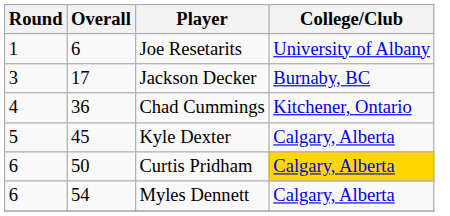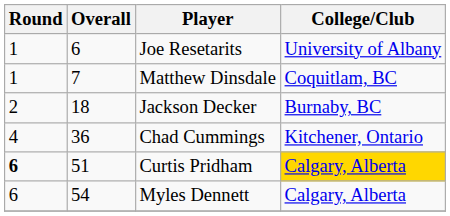 <table class="wikitable">
 <tr>
 <th>Round</th>
 <th>Overall</th>
 <th>Player</th>
 <th>College/Club</th>
 </tr>
 <tr>
 <td>1</td>
 <td>6</td>
 <td>Joe Resetarits</td>
 <td><a href='#'>University of Albany</a></td>
 </tr>
 <tr>
-<td>3</td>
-<td>17</td>
+<td>1</td>
+<td>7</td>
+<td>Matthew Dinsdale</td>
+<td><a href='#'>Coquitlam, BC</a></td>
+</tr>
+<tr>
+<td>2</td>
+<td>18</td>
 <td>Jackson Decker</td>
 <td><a href='#'>Burnaby, BC</a></td>
 </tr>
 <tr>
 <td>4</td>
 <td>36</td>
 <td>Chad Cummings</td>
 <td><a href='#'>Kitchener, Ontario</a></td>
 </tr>
 <tr>
-<td>5</td>
-<td>45</td>
-<td>Kyle Dexter</td>
-<td><a href='#'>Calgary, Alberta</a></td>
-</tr>
-<tr>
-<td>6</td>
-<td>50</td>
+<td><strong>6</strong></td>
+<td>51</td>
 <td>Curtis Pridham</td>
 <td style="background: gold;"><a href='#'>Calgary, Alberta</a></td>
 </tr>
 <tr>
 <td>6</td>
 <td>54</td>
 <td>Myles Dennett</td>
 <td><a href='#'>Calgary, Alberta</a></td>
 </tr>
 <tr>
 </tr>
 </table>
